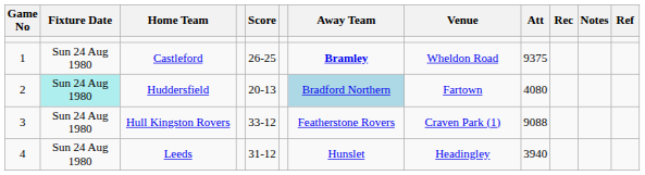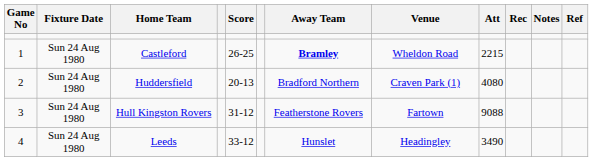 <table class="wikitable" style="text-align:center;">
 <tr>
 <th width=20 abbr="No">Game No</th>
 <th width=100 abbr="Date">Fixture Date</th>
 <th width=150 abbr="Home Team">Home Team</th>
 <th width=5 abbr="space"></th>
 <th width=20 abbr="Score">Score</th>
 <th width=5 abbr="space"></th>
 <th width=150 abbr="Away Team">Away Team</th>
 <th width=150 abbr="Venue">Venue</th>
 <th width=30 abbr="Att">Att</th>
 <th width=30 abbr="Rec">Rec</th>
 <th width=20 abbr="Notes">Notes</th>
 <th width=30 abbr="Ref">Ref</th>
 </tr>
 <tr>
 <td></td>
 <td></td>
 <td></td>
 <td></td>
 <td></td>
 <td></td>
 <td></td>
 <td></td>
 <td></td>
 <td></td>
 <td></td>
 </tr>
 <tr>
 <td>1</td>
 <td>Sun 24 Aug 1980</td>
 <td><a href='#'>Castleford</a></td>
 <td></td>
 <td>26-25</td>
 <td></td>
 <td><strong><a href='#'>Bramley</a></strong></td>
 <td><a href='#'>Wheldon Road</a></td>
-<td>9375</td>
+<td>2215</td>
 <td></td>
 <td></td>
 <td></td>
 </tr>
 <tr>
 <td>2</td>
-<td style="background: paleturquoise;">Sun 24 Aug 1980</td>
+<td>Sun 24 Aug 1980</td>
 <td><a href='#'>Huddersfield</a></td>
 <td></td>
 <td>20-13</td>
 <td></td>
-<td style="background: lightblue;"><a href='#'>Bradford Northern</a></td>
-<td><a href='#'>Fartown</a></td>
+<td><a href='#'>Bradford Northern</a></td>
+<td><a href='#'>Craven Park (1)</a></td>
 <td>4080</td>
 <td></td>
 <td></td>
 <td></td>
 </tr>
 <tr>
 <td>3</td>
 <td>Sun 24 Aug 1980</td>
 <td><a href='#'>Hull Kingston Rovers</a></td>
 <td></td>
-<td>33-12</td>
+<td>31-12</td>
 <td></td>
 <td><a href='#'>Featherstone Rovers</a></td>
-<td><a href='#'>Craven Park (1)</a></td>
+<td><a href='#'>Fartown</a></td>
 <td>9088</td>
 <td></td>
 <td></td>
 <td></td>
 </tr>
 <tr>
 <td>4</td>
 <td>Sun 24 Aug 1980</td>
 <td><a href='#'>Leeds</a></td>
 <td></td>
-<td>31-12</td>
+<td>33-12</td>
 <td></td>
 <td><a href='#'>Hunslet</a></td>
 <td><a href='#'>Headingley</a></td>
-<td>3940</td>
+<td>3490</td>
 <td></td>
 <td></td>
 <td></td>
 </tr>
 </table>
